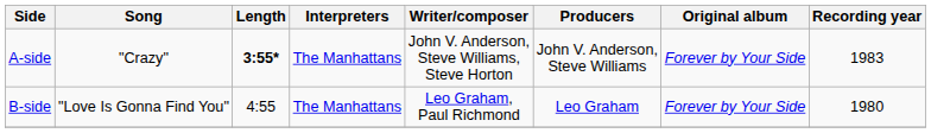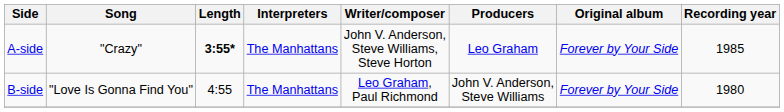 <table class="wikitable">
 <tr>
 <th>Side</th>
 <th>Song</th>
 <th>Length</th>
 <th>Interpreters</th>
 <th>Writer/composer</th>
 <th>Producers</th>
 <th>Original album</th>
 <th>Recording year</th>
 </tr>
 <tr>
 <td align="center"><a href='#'>A-side</a></td>
 <td align="center">"Crazy"</td>
 <td align="center"><strong>3:55*</strong></td>
 <td align="center"><a href='#'>The Manhattans</a></td>
 <td align="center">John V. Anderson,<br> Steve Williams,<br> Steve Horton</td>
-<td align="center">John V. Anderson,<br> Steve Williams</td>
+<td align="center"><a href='#'>Leo Graham</a></td>
 <td align="center"><em><a href='#'>Forever by Your Side</a></em></td>
-<td align="center">1983</td>
+<td align="center">1985</td>
 </tr>
 <tr>
 <td align="center"><a href='#'>B-side</a></td>
 <td align="center">"Love Is Gonna Find You"</td>
 <td align="center">4:55</td>
 <td align="center"><a href='#'>The Manhattans</a></td>
 <td align="center"><a href='#'>Leo Graham</a>,<br> Paul Richmond</td>
-<td align="center"><a href='#'>Leo Graham</a></td>
+<td align="center">John V. Anderson,<br> Steve Williams</td>
 <td align="center"><em><a href='#'>Forever by Your Side</a></em></td>
 <td align="center">1980</td>
 </tr>
 <tr>
 </tr>
 </table>
